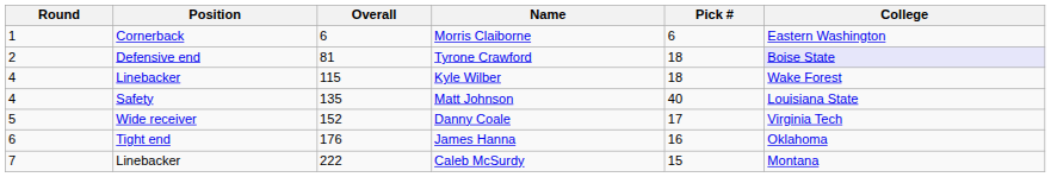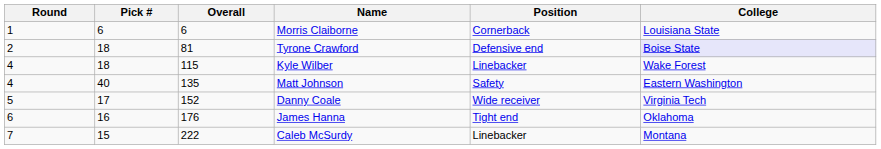 <table class="wikitable sortable sortable" style="width: 100%">
 <tr>
 <th>Round</th>
-<th>Position</th>
+<th>Pick #</th>
 <th>Overall</th>
 <th>Name</th>
-<th>Pick #</th>
+<th>Position</th>
 <th>College</th>
 </tr>
 <tr>
 <td>1</td>
-<td><a href='#'>Cornerback</a></td>
+<td>6</td>
 <td>6</td>
 <td><a href='#'>Morris Claiborne</a></td>
-<td>6</td>
-<td><a href='#'>Eastern Washington</a></td>
+<td><a href='#'>Cornerback</a></td>
+<td><a href='#'>Louisiana State</a></td>
 </tr>
 <tr>
 <td>2</td>
-<td><a href='#'>Defensive end</a></td>
+<td>18</td>
 <td>81</td>
 <td><a href='#'>Tyrone Crawford</a></td>
-<td>18</td>
+<td><a href='#'>Defensive end</a></td>
 <td style="background: lavender;"><a href='#'>Boise State</a></td>
 </tr>
 <tr>
 <td>4</td>
-<td><a href='#'>Linebacker</a></td>
+<td>18</td>
 <td>115</td>
 <td><a href='#'>Kyle Wilber</a></td>
-<td>18</td>
+<td><a href='#'>Linebacker</a></td>
 <td><a href='#'>Wake Forest</a></td>
 </tr>
 <tr>
 <td>4</td>
-<td><a href='#'>Safety</a></td>
+<td>40</td>
 <td>135</td>
 <td><a href='#'>Matt Johnson</a></td>
-<td>40</td>
-<td><a href='#'>Louisiana State</a></td>
+<td><a href='#'>Safety</a></td>
+<td><a href='#'>Eastern Washington</a></td>
 </tr>
 <tr>
 <td>5</td>
-<td><a href='#'>Wide receiver</a></td>
+<td>17</td>
 <td>152</td>
 <td><a href='#'>Danny Coale</a></td>
-<td>17</td>
+<td><a href='#'>Wide receiver</a></td>
 <td><a href='#'>Virginia Tech</a></td>
 </tr>
 <tr>
 <td>6</td>
-<td><a href='#'>Tight end</a></td>
+<td>16</td>
 <td>176</td>
 <td><a href='#'>James Hanna</a></td>
-<td>16</td>
+<td><a href='#'>Tight end</a></td>
 <td><a href='#'>Oklahoma</a></td>
 </tr>
 <tr>
 <td>7</td>
-<td>Linebacker</td>
+<td>15</td>
 <td>222</td>
 <td><a href='#'>Caleb McSurdy</a></td>
-<td>15</td>
+<td>Linebacker</td>
 <td><a href='#'>Montana</a></td>
 </tr>
 </table>
